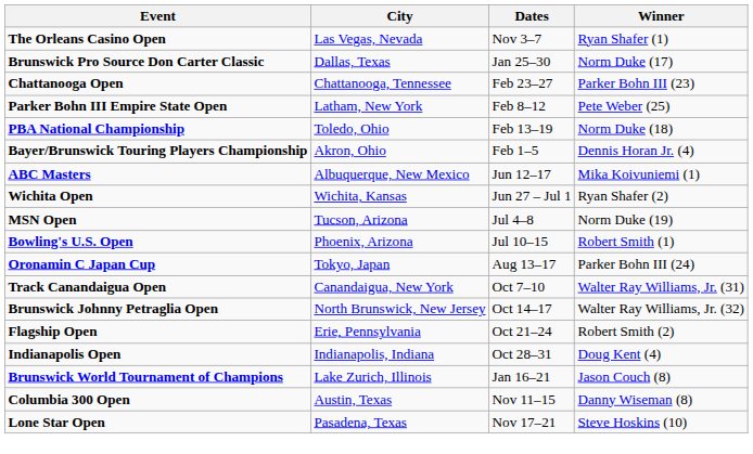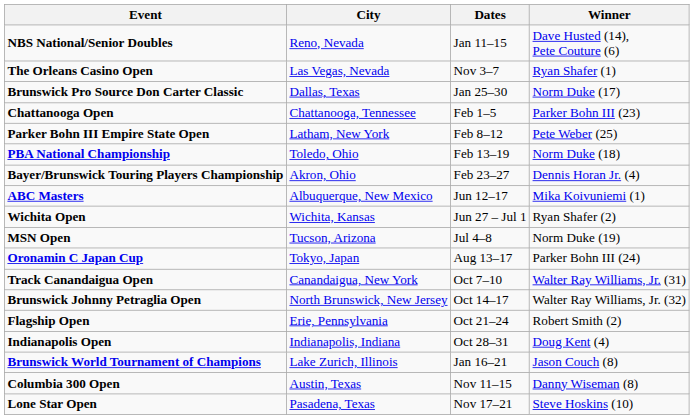 <table class="wikitable">
 <tr>
 <th>Event</th>
 <th>City</th>
 <th>Dates</th>
 <th>Winner</th>
+</tr>
+<tr>
+<td><strong>NBS National/Senior Doubles</strong></td>
+<td><a href='#'>Reno, Nevada</a></td>
+<td>Jan 11–15</td>
+<td><a href='#'>Dave Husted</a> (14),<br><a href='#'>Pete Couture</a> (6)</td>
 </tr>
 <tr>
 <td><strong>The Orleans Casino Open</strong></td>
 <td><a href='#'>Las Vegas, Nevada</a></td>
 <td>Nov 3–7</td>
 <td><a href='#'>Ryan Shafer</a> (1)</td>
 </tr>
 <tr>
 <td><strong>Brunswick Pro Source Don Carter Classic</strong></td>
 <td><a href='#'>Dallas, Texas</a></td>
 <td>Jan 25–30</td>
 <td><a href='#'>Norm Duke</a> (17)</td>
 </tr>
 <tr>
 <td><strong>Chattanooga Open</strong></td>
 <td><a href='#'>Chattanooga, Tennessee</a></td>
-<td>Feb 23–27</td>
+<td>Feb 1–5</td>
 <td><a href='#'>Parker Bohn III</a> (23)</td>
 </tr>
 <tr>
 <td><strong>Parker Bohn III Empire State Open</strong></td>
 <td><a href='#'>Latham, New York</a></td>
 <td>Feb 8–12</td>
 <td><a href='#'>Pete Weber</a> (25)</td>
 </tr>
 <tr>
 <td><strong><a href='#'>PBA National Championship</a></strong></td>
 <td><a href='#'>Toledo, Ohio</a></td>
 <td>Feb 13–19</td>
 <td><a href='#'>Norm Duke</a> (18)</td>
 </tr>
 <tr>
 <td><strong>Bayer/Brunswick Touring Players Championship</strong></td>
 <td><a href='#'>Akron, Ohio</a></td>
-<td>Feb 1–5</td>
+<td>Feb 23–27</td>
 <td><a href='#'>Dennis Horan Jr.</a> (4)</td>
 </tr>
 <tr>
 <td><strong><a href='#'>ABC Masters</a></strong></td>
 <td><a href='#'>Albuquerque, New Mexico</a></td>
 <td>Jun 12–17</td>
 <td><a href='#'>Mika Koivuniemi</a> (1)</td>
 </tr>
 <tr>
 <td><strong>Wichita Open</strong></td>
 <td><a href='#'>Wichita, Kansas</a></td>
 <td>Jun 27 – Jul 1</td>
 <td>Ryan Shafer (2)</td>
 </tr>
 <tr>
 <td><strong>MSN Open</strong></td>
 <td><a href='#'>Tucson, Arizona</a></td>
 <td>Jul 4–8</td>
 <td>Norm Duke (19)</td>
-</tr>
-<tr>
-<td><strong><a href='#'>Bowling's U.S. Open</a></strong></td>
-<td><a href='#'>Phoenix, Arizona</a></td>
-<td>Jul 10–15</td>
-<td><a href='#'>Robert Smith</a> (1)</td>
 </tr>
 <tr>
 <td><strong><a href='#'>Oronamin C Japan Cup</a></strong></td>
 <td><a href='#'>Tokyo, Japan</a></td>
 <td>Aug 13–17</td>
 <td>Parker Bohn III (24)</td>
 </tr>
 <tr>
 <td><strong>Track Canandaigua Open</strong></td>
 <td><a href='#'>Canandaigua, New York</a></td>
 <td>Oct 7–10</td>
 <td><a href='#'>Walter Ray Williams, Jr.</a> (31)</td>
 </tr>
 <tr>
 <td><strong>Brunswick Johnny Petraglia Open</strong></td>
 <td><a href='#'>North Brunswick, New Jersey</a></td>
 <td>Oct 14–17</td>
 <td>Walter Ray Williams, Jr. (32)</td>
 </tr>
 <tr>
 <td><strong>Flagship Open</strong></td>
 <td><a href='#'>Erie, Pennsylvania</a></td>
 <td>Oct 21–24</td>
 <td>Robert Smith (2)</td>
 </tr>
 <tr>
 <td><strong>Indianapolis Open</strong></td>
 <td><a href='#'>Indianapolis, Indiana</a></td>
 <td>Oct 28–31</td>
 <td><a href='#'>Doug Kent</a> (4)</td>
 </tr>
 <tr>
 <td><strong><a href='#'>Brunswick World Tournament of Champions</a></strong></td>
 <td><a href='#'>Lake Zurich, Illinois</a></td>
 <td>Jan 16–21</td>
 <td><a href='#'>Jason Couch</a> (8)</td>
 </tr>
 <tr>
 <td><strong>Columbia 300 Open</strong></td>
 <td><a href='#'>Austin, Texas</a></td>
 <td>Nov 11–15</td>
 <td><a href='#'>Danny Wiseman</a> (8)</td>
 </tr>
 <tr>
 <td><strong>Lone Star Open</strong></td>
 <td><a href='#'>Pasadena, Texas</a></td>
 <td>Nov 17–21</td>
 <td><a href='#'>Steve Hoskins</a> (10)</td>
 </tr>
 </table>
